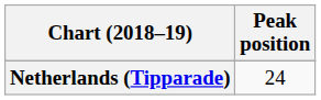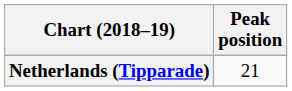 <table class="wikitable sortable plainrowheaders" style="text-align:center">
 <tr>
 <th>Chart (2018–19)</th>
 <th>Peak<br>position</th>
 </tr>
 <tr>
 </tr>
 <tr>
 </tr>
 <tr>
 </tr>
 <tr>
 <th scope="row">Netherlands (<a href='#'>Tipparade</a>)</th>
-<td>24</td>
+<td>21</td>
 </tr>
 </table>
